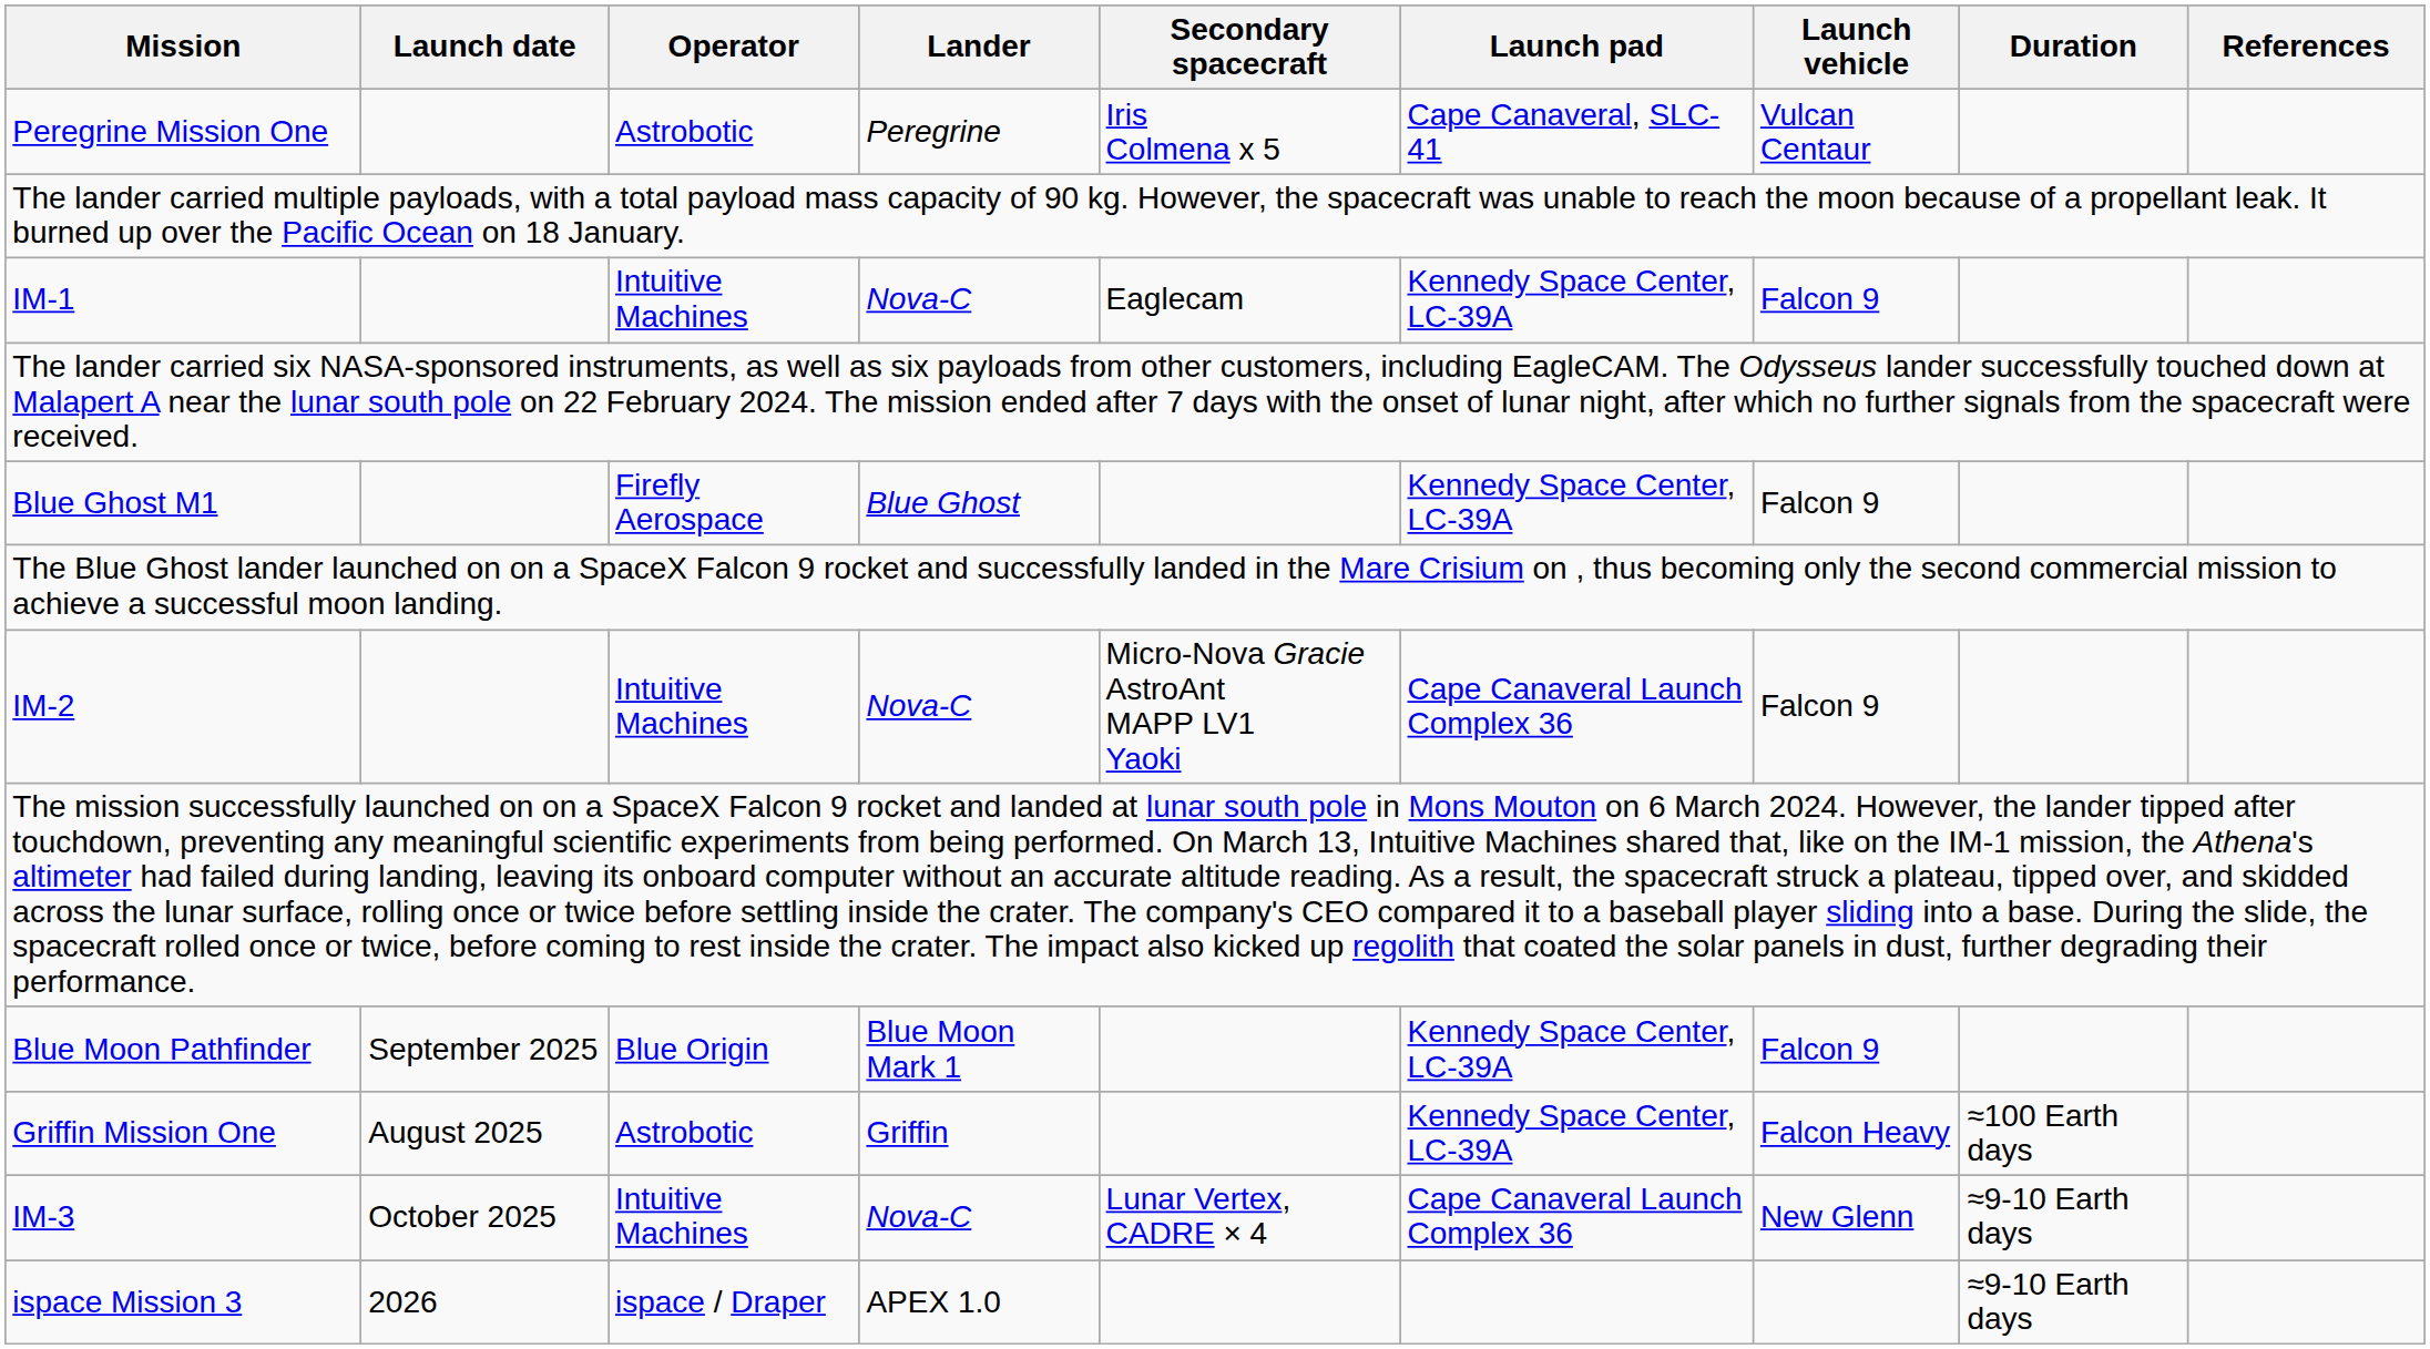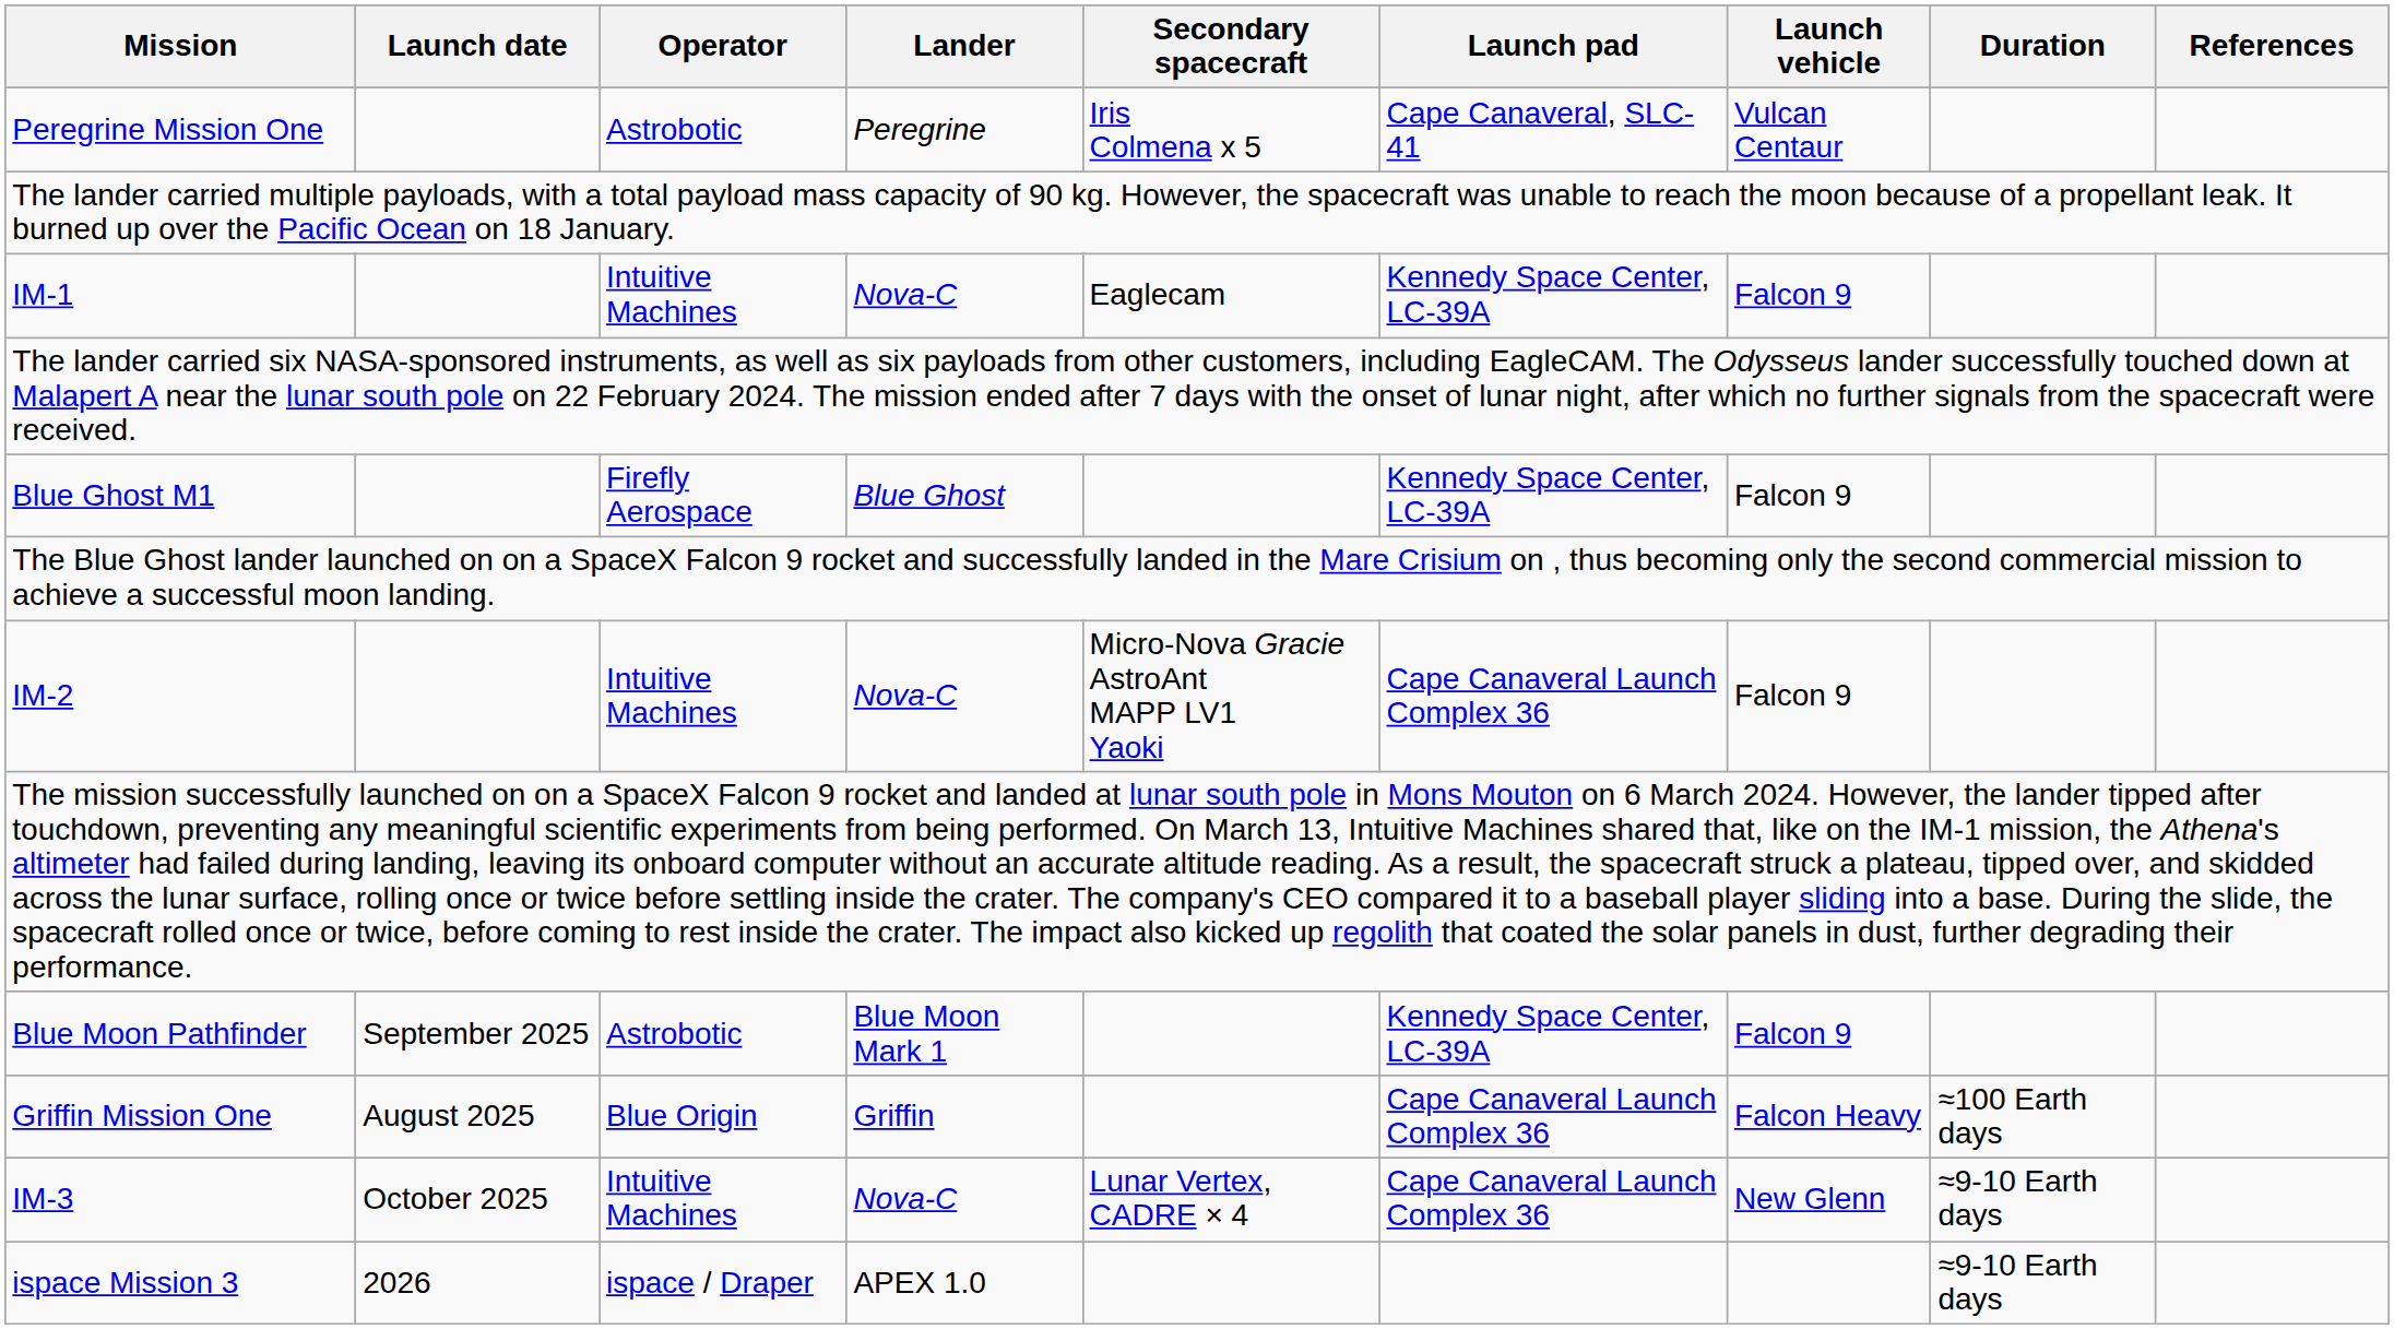 <table class="wikitable sortable">
 <tr>
 <th scope="col" style="width:11em;">Mission</th>
 <th scope="col">Launch date</th>
 <th scope="col">Operator</th>
 <th scope="col">Lander</th>
 <th scope="col">Secondary spacecraft</th>
 <th scope="col">Launch pad</th>
 <th scope="col">Launch vehicle</th>
 <th scope="col">Duration</th>
 <th scope="col">References</th>
 </tr>
 <tr>
 <td><a href='#'>Peregrine Mission One</a></td>
 <td data-sort-value="20240108"></td>
 <td><a href='#'>Astrobotic</a></td>
 <td><em>Peregrine</em></td>
 <td><a href='#'>Iris</a><br><a href='#'>Colmena</a> x 5</td>
 <td><a href='#'>Cape Canaveral</a>, <a href='#'>SLC-41</a></td>
 <td><a href='#'>Vulcan Centaur</a></td>
 <td></td>
 <td></td>
 </tr>
 <tr>
 <td colspan=9>The lander carried multiple payloads, with a total payload mass capacity of 90 kg. However, the spacecraft was unable to reach the moon because of a propellant leak. It burned up over the <a href='#'>Pacific Ocean</a> on 18 January.</td>
 </tr>
 <tr>
 <td><a href='#'>IM-1</a></td>
 <td data-sort-value="20240215"></td>
 <td><a href='#'>Intuitive Machines</a></td>
 <td><em><a href='#'>Nova-C</a></em></td>
 <td>Eaglecam</td>
 <td><a href='#'>Kennedy Space Center</a>, <a href='#'>LC-39A</a></td>
 <td><a href='#'>Falcon 9</a></td>
 <td></td>
 <td></td>
 </tr>
 <tr>
 <td colspan=9>The lander carried six NASA-sponsored instruments, as well as six payloads from other customers, including EagleCAM. The <em>Odysseus</em> lander successfully touched down at <a href='#'>Malapert A</a> near the <a href='#'>lunar south pole</a> on 22 February 2024. The mission ended after 7 days with the onset of lunar night, after which no further signals from the spacecraft were received.</td>
 </tr>
 <tr>
 <td><a href='#'>Blue Ghost M1</a></td>
 <td data-sort-value="20250199"></td>
 <td><a href='#'>Firefly Aerospace</a></td>
 <td><em><a href='#'>Blue Ghost</a></em></td>
 <td></td>
 <td><a href='#'>Kennedy Space Center</a>, <a href='#'>LC-39A</a></td>
 <td>Falcon 9</td>
 <td></td>
 <td></td>
 </tr>
 <tr>
 <td colspan=9>The Blue Ghost lander launched on  on a SpaceX Falcon 9 rocket and successfully landed in the <a href='#'>Mare Crisium</a> on , thus becoming only the second commercial mission to achieve a successful moon landing.</td>
 </tr>
 <tr>
 <td><a href='#'>IM-2</a></td>
 <td data-sort-value="20250227"></td>
 <td><a href='#'>Intuitive Machines</a></td>
 <td><em><a href='#'>Nova-C</a></em></td>
 <td>Micro-Nova <em>Gracie</em><br>AstroAnt<br>MAPP LV1<br><a href='#'>Yaoki</a></td>
 <td><a href='#'>Cape Canaveral Launch Complex 36</a></td>
 <td>Falcon 9</td>
 <td></td>
 <td></td>
 </tr>
 <tr>
 <td colspan=9>The mission successfully launched on  on a SpaceX Falcon 9 rocket and landed at <a href='#'>lunar south pole</a> in <a href='#'>Mons Mouton</a> on 6 March 2024. However, the lander tipped after touchdown, preventing any meaningful scientific experiments from being performed. On March 13, Intuitive Machines shared that, like on the IM-1 mission, the <em>Athena</em>'s <a href='#'>altimeter</a> had failed during landing, leaving its onboard computer without an accurate altitude reading. As a result, the spacecraft struck a plateau, tipped over, and skidded across the lunar surface, rolling once or twice before settling inside the crater. The company's CEO compared it to a baseball player <a href='#'>sliding</a> into a base. During the slide, the spacecraft rolled once or twice, before coming to rest inside the crater. The impact also kicked up <a href='#'>regolith</a> that coated the solar panels in dust, further degrading their performance.</td>
 </tr>
 <tr>
 <td><a href='#'>Blue Moon Pathfinder</a></td>
 <td data-sort-value="20250900">September 2025</td>
-<td><a href='#'>Blue Origin</a></td>
+<td><a href='#'>Astrobotic</a></td>
 <td><a href='#'>Blue Moon Mark 1</a></td>
 <td></td>
 <td><a href='#'>Kennedy Space Center</a>, <a href='#'>LC-39A</a></td>
 <td><a href='#'>Falcon 9</a></td>
 <td></td>
 <td></td>
 </tr>
 <tr>
 <td><a href='#'>Griffin Mission One</a></td>
 <td data-sort-value="20250800">August 2025</td>
-<td><a href='#'>Astrobotic</a></td>
+<td><a href='#'>Blue Origin</a></td>
 <td><a href='#'>Griffin</a></td>
 <td></td>
-<td><a href='#'>Kennedy Space Center</a>, <a href='#'>LC-39A</a></td>
+<td><a href='#'>Cape Canaveral Launch Complex 36</a></td>
 <td><a href='#'>Falcon Heavy</a></td>
 <td>≈100 Earth days</td>
 <td></td>
 </tr>
 <tr>
 <td><a href='#'>IM-3</a></td>
 <td data-sort-value="20251099">October 2025</td>
 <td><a href='#'>Intuitive Machines</a></td>
 <td><em><a href='#'>Nova-C</a></em></td>
 <td><a href='#'>Lunar Vertex</a>, <a href='#'>CADRE</a> × 4</td>
 <td><a href='#'>Cape Canaveral Launch Complex 36</a></td>
 <td><a href='#'>New Glenn</a></td>
 <td>≈9-10 Earth days</td>
 <td></td>
 </tr>
 <tr>
 <td><a href='#'>ispace Mission 3</a></td>
 <td data-sort-value="20260000">2026</td>
 <td><a href='#'>ispace</a> / <a href='#'>Draper</a></td>
 <td>APEX 1.0</td>
 <td></td>
 <td></td>
 <td></td>
 <td>≈9-10 Earth days</td>
 <td></td>
 </tr>
 </table>
